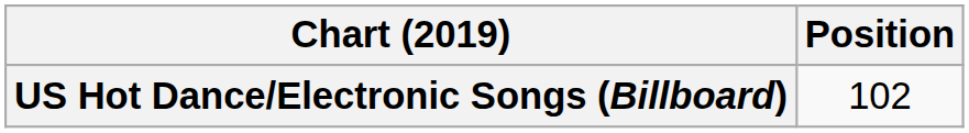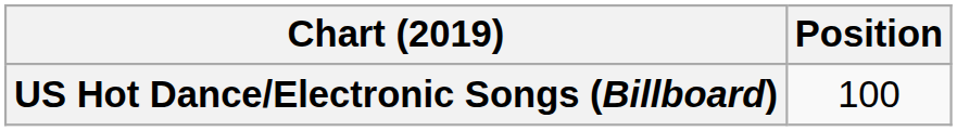 <table class="wikitable plainrowheaders" style="text-align:center">
 <tr>
 <th scope="col">Chart (2019)</th>
 <th scope="col">Position</th>
 </tr>
 <tr>
 <th scope="row">US Hot Dance/Electronic Songs (<em>Billboard</em>)</th>
-<td>102</td>
+<td>100</td>
 </tr>
 </table>
